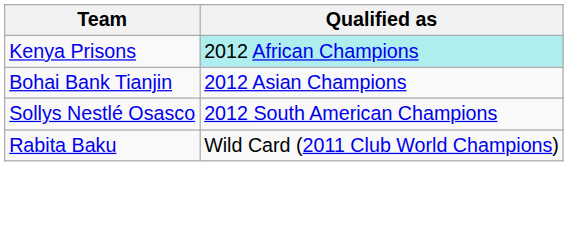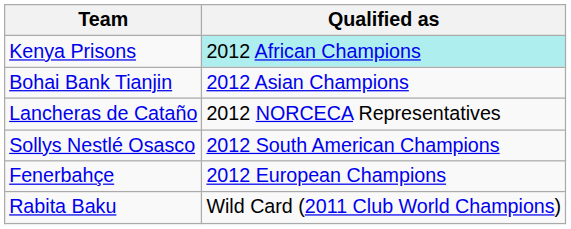 <table class="wikitable">
 <tr>
 <th>Team</th>
 <th>Qualified as</th>
 </tr>
 <tr>
 <td> <a href='#'>Kenya Prisons</a></td>
 <td style="background: paleturquoise;">2012 <a href='#'>African Champions</a></td>
 </tr>
 <tr>
 <td> <a href='#'>Bohai Bank Tianjin</a></td>
 <td><a href='#'>2012 Asian Champions</a></td>
 </tr>
 <tr>
+<td> <a href='#'>Lancheras de Cataño</a></td>
+<td>2012 <a href='#'>NORCECA</a> Representatives</td>
+</tr>
+<tr>
 <td> <a href='#'>Sollys Nestlé Osasco</a></td>
 <td><a href='#'>2012 South American Champions</a></td>
+</tr>
+<tr>
+<td> <a href='#'>Fenerbahçe</a></td>
+<td><a href='#'>2012 European Champions</a></td>
 </tr>
 <tr>
 <td> <a href='#'>Rabita Baku</a></td>
 <td>Wild Card (<a href='#'>2011 Club World Champions</a>)</td>
 </tr>
 </table>
